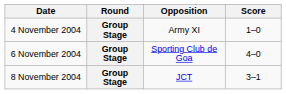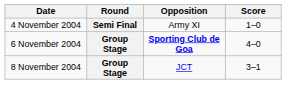 <table class="wikitable plainrowheaders" style="text-align:center;margin-left:1em;float:right; font-size:85%;">
 <tr>
 <th scope=col width="120">Date</th>
 <th scope=col width="80">Round</th>
 <th scope=col width="120">Opposition</th>
 <th scope=col width="80">Score</th>
 </tr>
 <tr>
 <td>4 November 2004</td>
-<th scope=row style="text-align:center">Group Stage</th>
+<th scope=row style="text-align:center">Semi Final</th>
 <td>Army XI</td>
 <td>1–0</td>
 </tr>
 <tr>
 <td>6 November 2004</td>
 <th scope=row style="text-align:center">Group Stage</th>
-<td><a href='#'>Sporting Club de Goa</a></td>
+<td><strong><a href='#'>Sporting Club de Goa</a></strong></td>
 <td>4–0</td>
 </tr>
 <tr>
 <td>8 November 2004</td>
 <th scope=row style="text-align:center">Group Stage</th>
 <td><a href='#'>JCT</a></td>
 <td>3–1</td>
 </tr>
 </table>
